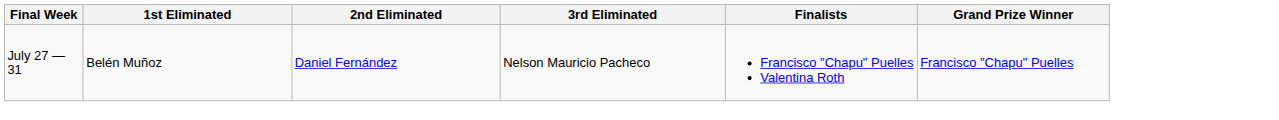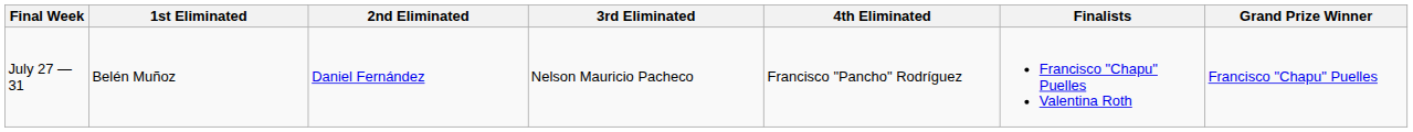 <table class="wikitable">
 <tr>
 <th width="90"><strong>Final Week</strong></th>
 <th width="250"><strong>1st Eliminated</strong></th>
 <th width="250"><strong>2nd Eliminated</strong></th>
 <th width="270"><strong>3rd Eliminated</strong></th>
+<th width="270"><strong>4th Eliminated</strong></th>
 <th width="230"><strong>Finalists</strong></th>
 <th width="230"><strong>Grand Prize Winner</strong></th>
 </tr>
 <tr>
 <td>July 27 — 31</td>
 <td>Belén Muñoz</td>
 <td><a href='#'>Daniel Fernández</a></td>
 <td>Nelson Mauricio Pacheco</td>
+<td>Francisco "Pancho" Rodríguez</td>
 <td><br><ul><li><a href='#'>Francisco "Chapu" Puelles</a></li><li><a href='#'>Valentina Roth</a></li></ul></td>
 <td><a href='#'>Francisco "Chapu" Puelles</a></td>
 </tr>
 </table>
